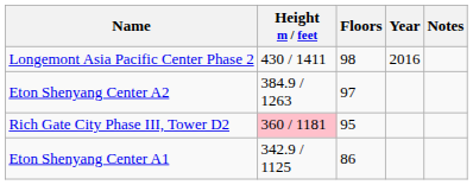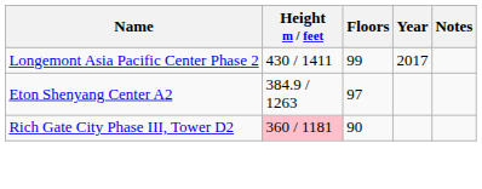 <table class="wikitable sortable">
 <tr>
 <th>Name</th>
 <th width="75px">Height<br><small><a href='#'>m</a> / <a href='#'>feet</a></small></th>
 <th>Floors</th>
 <th>Year</th>
 <th class="unsortable">Notes</th>
 </tr>
 <tr>
 <td><a href='#'>Longemont Asia Pacific Center Phase 2</a></td>
 <td>430 / 1411</td>
-<td>98</td>
-<td>2016</td>
+<td>99</td>
+<td>2017</td>
 <td></td>
 </tr>
 <tr>
 <td><a href='#'>Eton Shenyang Center A2</a></td>
 <td>384.9 / 1263</td>
 <td>97</td>
 <td></td>
 <td></td>
 </tr>
 <tr>
 <td><a href='#'>Rich Gate City Phase III, Tower D2</a></td>
 <td style="background: pink;">360 / 1181</td>
-<td>95</td>
-<td></td>
-<td></td>
-</tr>
-<tr>
-<td><a href='#'>Eton Shenyang Center A1</a></td>
-<td>342.9 / 1125</td>
-<td>86</td>
+<td>90</td>
 <td></td>
 <td></td>
 </tr>
 </table>
